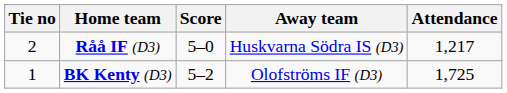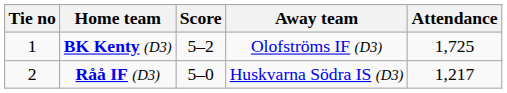 <table class="wikitable" style="text-align:center">
 <tr>
 <th style= width="40px">Tie no</th>
 <th style= width="150px">Home team</th>
 <th style= width="60px">Score</th>
 <th style= width="150px">Away team</th>
 <th style= width="30px">Attendance</th>
 </tr>
 <tr>
+<td>1</td>
+<td><strong><a href='#'>BK Kenty</a></strong> <em><small>(D3)</small></em></td>
+<td>5–2</td>
+<td><a href='#'>Olofströms IF</a> <em><small>(D3)</small></em></td>
+<td>1,725</td>
+</tr>
+<tr>
 <td>2</td>
 <td><strong><a href='#'>Råå IF</a></strong> <em><small>(D3)</small></em></td>
 <td>5–0</td>
 <td><a href='#'>Huskvarna Södra IS</a> <em><small>(D3)</small></em></td>
 <td>1,217</td>
 </tr>
-<tr>
-<td>1</td>
-<td><strong><a href='#'>BK Kenty</a></strong> <em><small>(D3)</small></em></td>
-<td>5–2</td>
-<td><a href='#'>Olofströms IF</a> <em><small>(D3)</small></em></td>
-<td>1,725</td>
-</tr>
 </table>
